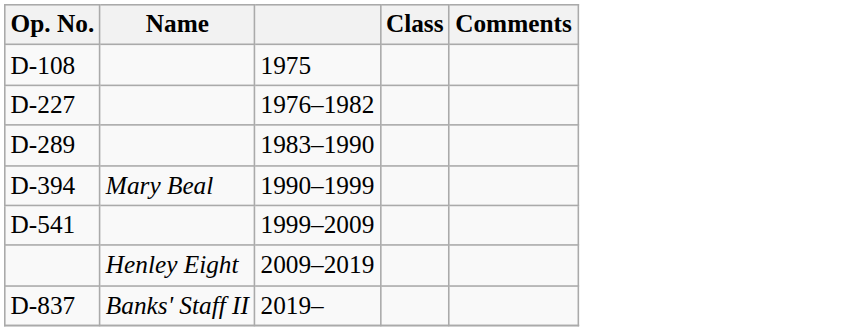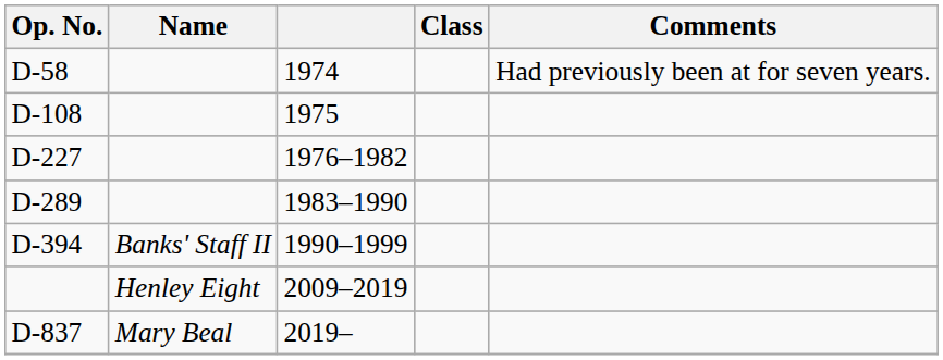 <table class="wikitable">
 <tr>
 <th>Op. No.</th>
 <th>Name</th>
 <th></th>
 <th>Class</th>
 <th>Comments</th>
+</tr>
+<tr>
+<td>D-58</td>
+<td></td>
+<td>1974</td>
+<td></td>
+<td>Had previously been at  for seven years.</td>
 </tr>
 <tr>
 <td>D-108</td>
 <td></td>
 <td>1975</td>
 <td></td>
 <td></td>
 </tr>
 <tr>
 <td>D-227</td>
 <td></td>
 <td>1976–1982</td>
 <td></td>
 <td></td>
 </tr>
 <tr>
 <td>D-289</td>
 <td></td>
 <td>1983–1990</td>
 <td></td>
 <td></td>
 </tr>
 <tr>
 <td>D-394</td>
-<td><em>Mary Beal</em></td>
+<td><em>Banks' Staff II</em></td>
 <td>1990–1999</td>
-<td></td>
-<td></td>
-</tr>
-<tr>
-<td>D-541</td>
-<td></td>
-<td>1999–2009</td>
 <td></td>
 <td></td>
 </tr>
 <tr>
 <td></td>
 <td><em>Henley Eight</em></td>
 <td>2009–2019</td>
 <td></td>
 <td></td>
 </tr>
 <tr>
 <td>D-837</td>
-<td><em>Banks' Staff II</em></td>
+<td><em>Mary Beal</em></td>
 <td>2019–</td>
 <td></td>
 <td></td>
 </tr>
 <tr>
 </tr>
 </table>
